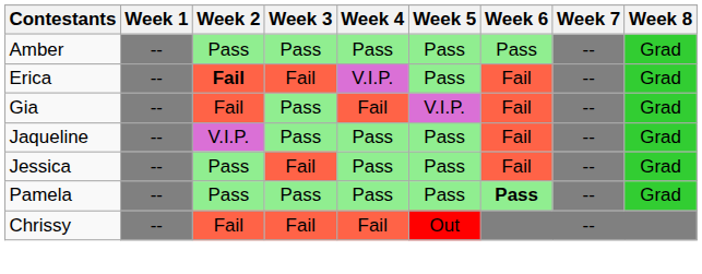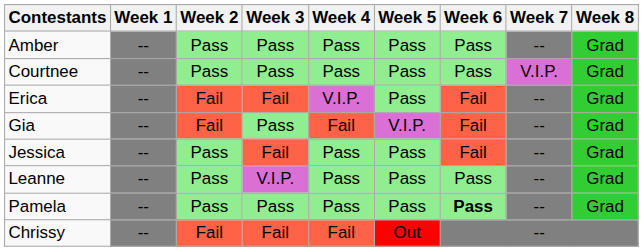 <table class="wikitable">
 <tr>
 </tr>
 <tr>
 <th colspan="1">Contestants</th>
 <th>Week 1</th>
 <th>Week 2</th>
 <th>Week 3</th>
 <th>Week 4</th>
 <th>Week 5</th>
 <th>Week 6</th>
 <th>Week 7</th>
 <th>Week 8</th>
 </tr>
 <tr>
 <td>Amber</td>
 <td bgcolor="gray" align="center">--</td>
 <td bgcolor="lightgreen" align="center">Pass</td>
 <td bgcolor="lightgreen" align="center">Pass</td>
 <td bgcolor="lightgreen" align="center">Pass</td>
 <td bgcolor="lightgreen" align="center">Pass</td>
 <td bgcolor="lightgreen" align="center">Pass</td>
 <td bgcolor="gray" align="center">--</td>
 <td bgcolor="limegreen" align="center">Grad</td>
 </tr>
 <tr>
+<td>Courtnee</td>
+<td bgcolor="gray" align="center">--</td>
+<td bgcolor="lightgreen" align="center">Pass</td>
+<td bgcolor="lightgreen" align="center">Pass</td>
+<td bgcolor="lightgreen" align="center">Pass</td>
+<td bgcolor="lightgreen" align="center">Pass</td>
+<td bgcolor="lightgreen" align="center">Pass</td>
+<td bgcolor="orchid" align="center">V.I.P.</td>
+<td bgcolor="limegreen" align="center">Grad</td>
+</tr>
+<tr>
 <td>Erica</td>
 <td bgcolor="gray" align="center">--</td>
-<td bgcolor="tomato" align="center"><strong>Fail</strong></td>
+<td bgcolor="tomato" align="center">Fail</td>
 <td bgcolor="tomato" align="center">Fail</td>
 <td bgcolor="orchid" align="center">V.I.P.</td>
 <td bgcolor="lightgreen" align="center">Pass</td>
 <td bgcolor="tomato" align="center">Fail</td>
 <td bgcolor="gray" align="center">--</td>
 <td bgcolor="limegreen" align="center">Grad</td>
 </tr>
 <tr>
 <td>Gia</td>
 <td bgcolor="gray" align="center">--</td>
 <td bgcolor="tomato" align="center">Fail</td>
 <td bgcolor="lightgreen" align="center">Pass</td>
 <td bgcolor="tomato" align="center">Fail</td>
 <td bgcolor="orchid" align="center">V.I.P.</td>
 <td bgcolor="tomato" align="center">Fail</td>
 <td bgcolor="gray" align="center">--</td>
 <td bgcolor="limegreen" align="center">Grad</td>
 </tr>
 <tr>
-<td>Jaqueline</td>
+<td>Jessica</td>
 <td bgcolor="gray" align="center">--</td>
-<td bgcolor="orchid" align="center">V.I.P.</td>
 <td bgcolor="lightgreen" align="center">Pass</td>
+<td bgcolor="tomato" align="center">Fail</td>
 <td bgcolor="lightgreen" align="center">Pass</td>
 <td bgcolor="lightgreen" align="center">Pass</td>
 <td bgcolor="tomato" align="center">Fail</td>
 <td bgcolor="gray" align="center">--</td>
 <td bgcolor="limegreen" align="center">Grad</td>
 </tr>
 <tr>
-<td>Jessica</td>
+<td>Leanne</td>
 <td bgcolor="gray" align="center">--</td>
 <td bgcolor="lightgreen" align="center">Pass</td>
-<td bgcolor="tomato" align="center">Fail</td>
+<td bgcolor="orchid" align="center">V.I.P.</td>
 <td bgcolor="lightgreen" align="center">Pass</td>
 <td bgcolor="lightgreen" align="center">Pass</td>
-<td bgcolor="tomato" align="center">Fail</td>
+<td bgcolor="lightgreen" align="center">Pass</td>
 <td bgcolor="gray" align="center">--</td>
 <td bgcolor="limegreen" align="center">Grad</td>
 </tr>
 <tr>
 <td>Pamela</td>
 <td bgcolor="gray" align="center">--</td>
 <td bgcolor="lightgreen" align="center">Pass</td>
 <td bgcolor="lightgreen" align="center">Pass</td>
 <td bgcolor="lightgreen" align="center">Pass</td>
 <td bgcolor="lightgreen" align="center">Pass</td>
 <td bgcolor="lightgreen" align="center"><strong>Pass</strong></td>
 <td bgcolor="gray" align="center">--</td>
 <td bgcolor="limegreen" align="center">Grad</td>
 </tr>
 <tr>
 <td>Chrissy</td>
 <td bgcolor="gray" align="center">--</td>
 <td bgcolor="tomato" align="center">Fail</td>
 <td bgcolor="tomato" align="center">Fail</td>
 <td bgcolor="tomato" align="center">Fail</td>
 <td bgcolor="red" align="center">Out</td>
 <td colspan=3 bgcolor="gray" align="center">--</td>
 </tr>
 </table>
